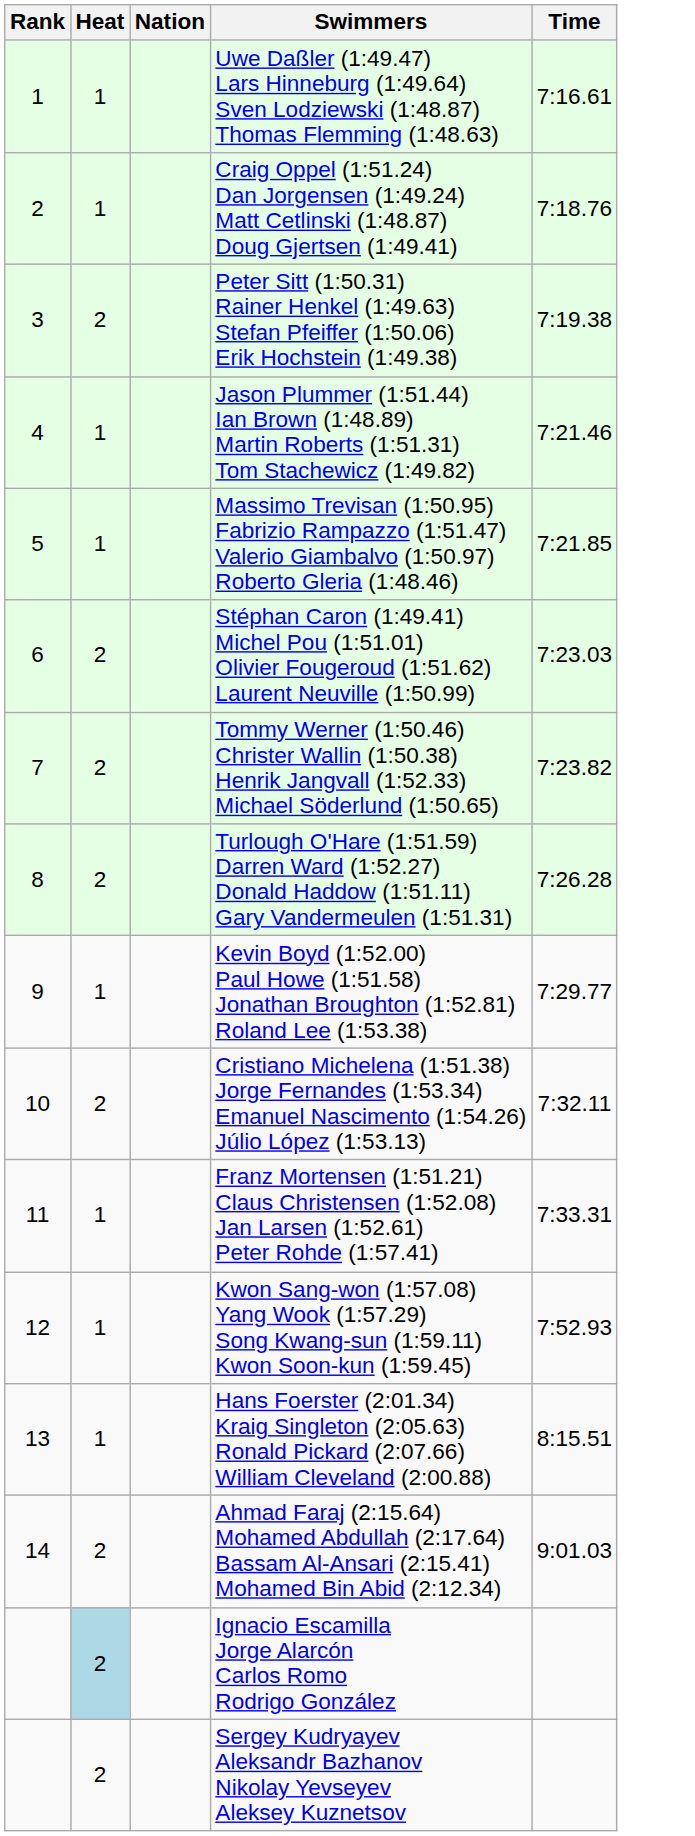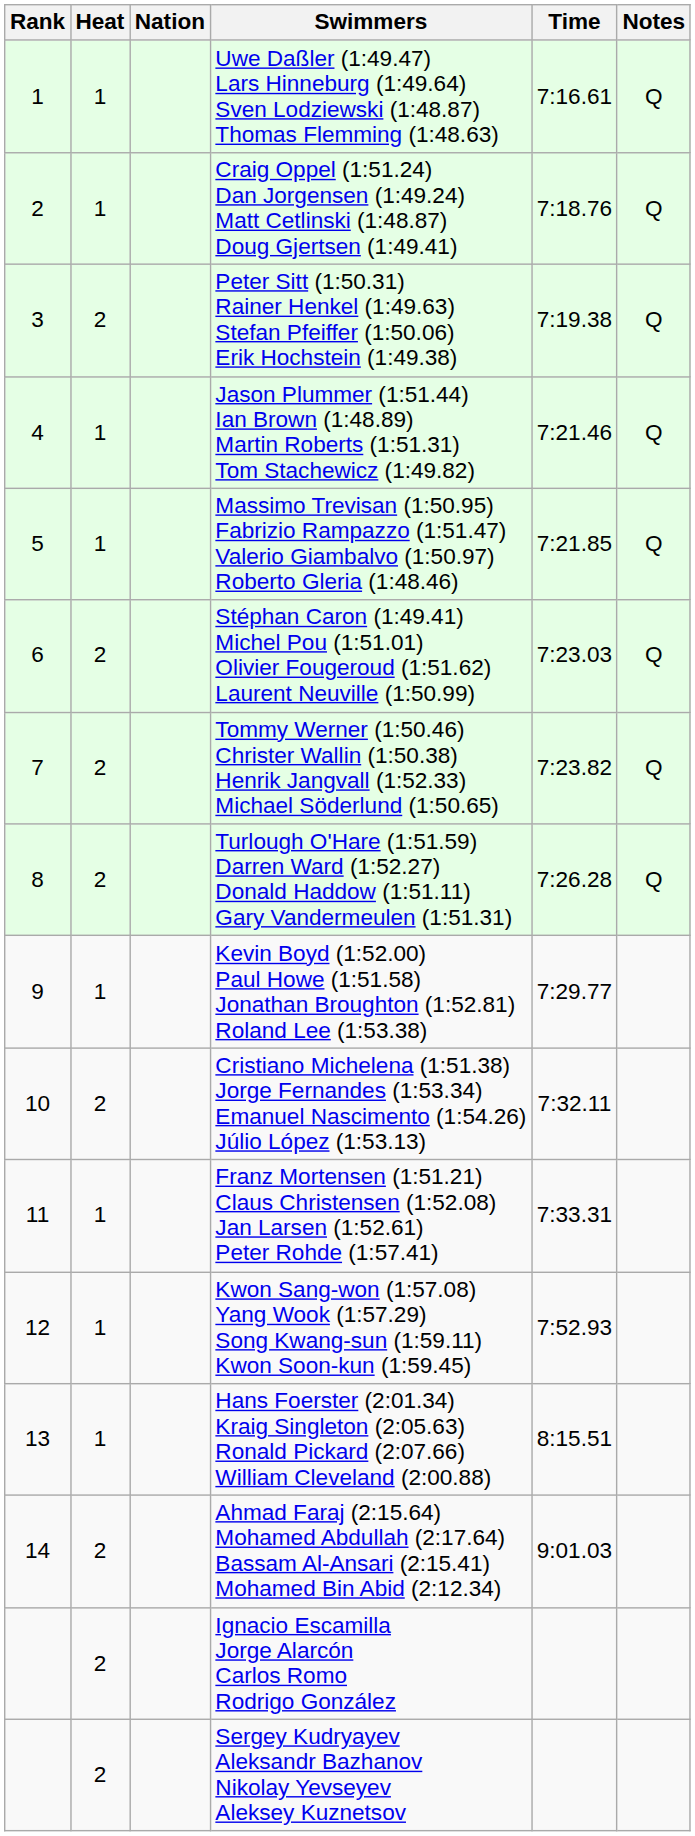 <table class="wikitable sortable" style="text-align:center">
 <tr>
 <th>Rank</th>
 <th>Heat</th>
 <th>Nation</th>
 <th>Swimmers</th>
 <th>Time</th>
+<th>Notes</th>
 </tr>
 <tr bgcolor=e5ffe5>
 <td>1</td>
 <td>1</td>
 <td align=left></td>
 <td align=left><a href='#'>Uwe Daßler</a> (1:49.47)<br><a href='#'>Lars Hinneburg</a> (1:49.64)<br><a href='#'>Sven Lodziewski</a> (1:48.87)<br><a href='#'>Thomas Flemming</a> (1:48.63)</td>
 <td>7:16.61</td>
+<td>Q</td>
 </tr>
 <tr bgcolor=e5ffe5>
 <td>2</td>
 <td>1</td>
 <td align=left></td>
 <td align=left><a href='#'>Craig Oppel</a> (1:51.24)<br><a href='#'>Dan Jorgensen</a> (1:49.24)<br><a href='#'>Matt Cetlinski</a> (1:48.87)<br><a href='#'>Doug Gjertsen</a> (1:49.41)</td>
 <td>7:18.76</td>
+<td>Q</td>
 </tr>
 <tr bgcolor=e5ffe5>
 <td>3</td>
 <td>2</td>
 <td align=left></td>
 <td align=left><a href='#'>Peter Sitt</a> (1:50.31)<br><a href='#'>Rainer Henkel</a> (1:49.63)<br><a href='#'>Stefan Pfeiffer</a> (1:50.06)<br><a href='#'>Erik Hochstein</a> (1:49.38)</td>
 <td>7:19.38</td>
+<td>Q</td>
 </tr>
 <tr bgcolor=e5ffe5>
 <td>4</td>
 <td>1</td>
 <td align=left></td>
 <td align=left><a href='#'>Jason Plummer</a> (1:51.44)<br><a href='#'>Ian Brown</a> (1:48.89)<br><a href='#'>Martin Roberts</a> (1:51.31)<br><a href='#'>Tom Stachewicz</a> (1:49.82)</td>
 <td>7:21.46</td>
+<td>Q</td>
 </tr>
 <tr bgcolor=e5ffe5>
 <td>5</td>
 <td>1</td>
 <td align=left></td>
 <td align=left><a href='#'>Massimo Trevisan</a> (1:50.95)<br><a href='#'>Fabrizio Rampazzo</a> (1:51.47)<br><a href='#'>Valerio Giambalvo</a> (1:50.97)<br><a href='#'>Roberto Gleria</a> (1:48.46)</td>
 <td>7:21.85</td>
+<td>Q</td>
 </tr>
 <tr bgcolor=e5ffe5>
 <td>6</td>
 <td>2</td>
 <td align=left></td>
 <td align=left><a href='#'>Stéphan Caron</a> (1:49.41)<br><a href='#'>Michel Pou</a> (1:51.01)<br><a href='#'>Olivier Fougeroud</a> (1:51.62)<br><a href='#'>Laurent Neuville</a> (1:50.99)</td>
 <td>7:23.03</td>
+<td>Q</td>
 </tr>
 <tr bgcolor=e5ffe5>
 <td>7</td>
 <td>2</td>
 <td align=left></td>
 <td align=left><a href='#'>Tommy Werner</a> (1:50.46)<br><a href='#'>Christer Wallin</a> (1:50.38)<br><a href='#'>Henrik Jangvall</a> (1:52.33)<br><a href='#'>Michael Söderlund</a> (1:50.65)</td>
 <td>7:23.82</td>
+<td>Q</td>
 </tr>
 <tr bgcolor=e5ffe5>
 <td>8</td>
 <td>2</td>
 <td align=left></td>
 <td align=left><a href='#'>Turlough O'Hare</a> (1:51.59)<br><a href='#'>Darren Ward</a> (1:52.27)<br><a href='#'>Donald Haddow</a> (1:51.11)<br><a href='#'>Gary Vandermeulen</a> (1:51.31)</td>
 <td>7:26.28</td>
+<td>Q</td>
 </tr>
 <tr>
 <td>9</td>
 <td>1</td>
 <td align=left></td>
 <td align=left><a href='#'>Kevin Boyd</a> (1:52.00)<br><a href='#'>Paul Howe</a> (1:51.58)<br><a href='#'>Jonathan Broughton</a> (1:52.81)<br><a href='#'>Roland Lee</a> (1:53.38)</td>
 <td>7:29.77</td>
+<td></td>
 </tr>
 <tr>
 <td>10</td>
 <td>2</td>
 <td align=left></td>
 <td align=left><a href='#'>Cristiano Michelena</a> (1:51.38)<br><a href='#'>Jorge Fernandes</a> (1:53.34)<br><a href='#'>Emanuel Nascimento</a> (1:54.26)<br><a href='#'>Júlio López</a> (1:53.13)</td>
 <td>7:32.11</td>
+<td></td>
 </tr>
 <tr>
 <td>11</td>
 <td>1</td>
 <td align=left></td>
 <td align=left><a href='#'>Franz Mortensen</a> (1:51.21)<br><a href='#'>Claus Christensen</a> (1:52.08)<br><a href='#'>Jan Larsen</a> (1:52.61)<br><a href='#'>Peter Rohde</a> (1:57.41)</td>
 <td>7:33.31</td>
+<td></td>
 </tr>
 <tr>
 <td>12</td>
 <td>1</td>
 <td align=left></td>
 <td align=left><a href='#'>Kwon Sang-won</a> (1:57.08)<br><a href='#'>Yang Wook</a> (1:57.29)<br><a href='#'>Song Kwang-sun</a> (1:59.11)<br><a href='#'>Kwon Soon-kun</a> (1:59.45)</td>
 <td>7:52.93</td>
+<td></td>
 </tr>
 <tr>
 <td>13</td>
 <td>1</td>
 <td align=left></td>
 <td align=left><a href='#'>Hans Foerster</a> (2:01.34)<br><a href='#'>Kraig Singleton</a> (2:05.63)<br><a href='#'>Ronald Pickard</a> (2:07.66)<br><a href='#'>William Cleveland</a> (2:00.88)</td>
 <td>8:15.51</td>
+<td></td>
 </tr>
 <tr>
 <td>14</td>
 <td>2</td>
 <td align=left></td>
 <td align=left><a href='#'>Ahmad Faraj</a> (2:15.64)<br><a href='#'>Mohamed Abdullah</a> (2:17.64)<br><a href='#'>Bassam Al-Ansari</a> (2:15.41)<br><a href='#'>Mohamed Bin Abid</a> (2:12.34)</td>
 <td>9:01.03</td>
+<td></td>
 </tr>
 <tr>
 <td></td>
-<td style="background: lightblue;">2</td>
+<td>2</td>
 <td align=left></td>
 <td align=left><a href='#'>Ignacio Escamilla</a><br><a href='#'>Jorge Alarcón</a><br><a href='#'>Carlos Romo</a><br><a href='#'>Rodrigo González</a></td>
+<td></td>
 <td></td>
 </tr>
 <tr>
 <td></td>
 <td>2</td>
 <td align=left></td>
 <td align=left><a href='#'>Sergey Kudryayev</a><br><a href='#'>Aleksandr Bazhanov</a><br><a href='#'>Nikolay Yevseyev</a><br><a href='#'>Aleksey Kuznetsov</a></td>
 <td></td>
+<td></td>
 </tr>
 </table>
